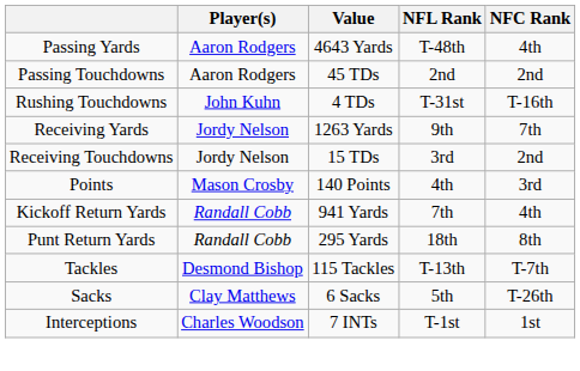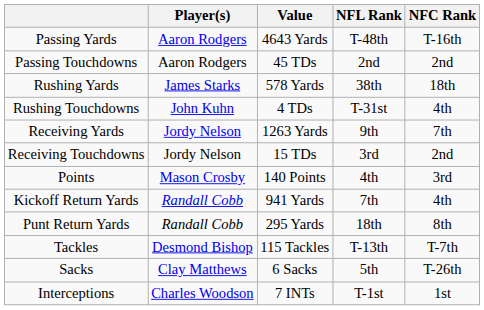 <table class="wikitable">
 <tr>
 <th></th>
 <th>Player(s)</th>
 <th>Value</th>
 <th>NFL Rank</th>
 <th>NFC Rank</th>
 </tr>
 <tr style="background:#ffddoo; text-align:center;">
 <td>Passing Yards</td>
 <td><a href='#'>Aaron Rodgers</a></td>
 <td>4643 Yards</td>
 <td>T-48th</td>
-<td>4th</td>
+<td>T-16th</td>
 </tr>
 <tr style="background:#ffddoo; text-align:center;">
 <td>Passing Touchdowns</td>
 <td>Aaron Rodgers</td>
 <td>45 TDs</td>
 <td>2nd</td>
 <td>2nd</td>
 </tr>
 <tr style="background:#ffddoo; text-align:center;">
+<td>Rushing Yards</td>
+<td><a href='#'>James Starks</a></td>
+<td>578 Yards</td>
+<td>38th</td>
+<td>18th</td>
+</tr>
+<tr style="background:#ffddoo; text-align:center;">
 <td>Rushing Touchdowns</td>
 <td><a href='#'>John Kuhn</a></td>
 <td>4 TDs</td>
 <td>T-31st</td>
-<td>T-16th</td>
+<td>4th</td>
 </tr>
 <tr style="background:#ffddoo; text-align:center;">
 <td>Receiving Yards</td>
 <td><a href='#'>Jordy Nelson</a></td>
 <td>1263 Yards</td>
 <td>9th</td>
 <td>7th</td>
 </tr>
 <tr style="background:#ffddoo; text-align:center;">
 <td>Receiving Touchdowns</td>
 <td>Jordy Nelson</td>
 <td>15 TDs</td>
 <td>3rd</td>
 <td>2nd</td>
 </tr>
 <tr style="background:#ffddoo; text-align:center;">
 <td>Points</td>
 <td><a href='#'>Mason Crosby</a></td>
 <td>140 Points</td>
 <td>4th</td>
 <td>3rd</td>
 </tr>
 <tr style="background:#ffddoo; text-align:center;">
 <td>Kickoff Return Yards</td>
 <td><em><a href='#'>Randall Cobb</a></em></td>
 <td>941 Yards</td>
 <td>7th</td>
 <td>4th</td>
 </tr>
 <tr style="background:#ffddoo; text-align:center;">
 <td>Punt Return Yards</td>
 <td><em>Randall Cobb</em></td>
 <td>295 Yards</td>
 <td>18th</td>
 <td>8th</td>
 </tr>
 <tr style="background:#ffddoo; text-align:center;">
 <td>Tackles</td>
 <td><a href='#'>Desmond Bishop</a></td>
 <td>115 Tackles</td>
 <td>T-13th</td>
 <td>T-7th</td>
 </tr>
 <tr style="background:#ffddoo; text-align:center;">
 <td>Sacks</td>
 <td><a href='#'>Clay Matthews</a></td>
 <td>6 Sacks</td>
 <td>5th</td>
 <td>T-26th</td>
 </tr>
 <tr style="background:#ffddoo; text-align:center;">
 <td>Interceptions</td>
 <td><a href='#'>Charles Woodson</a></td>
 <td>7 INTs</td>
 <td>T-1st</td>
 <td>1st</td>
 </tr>
 </table>
